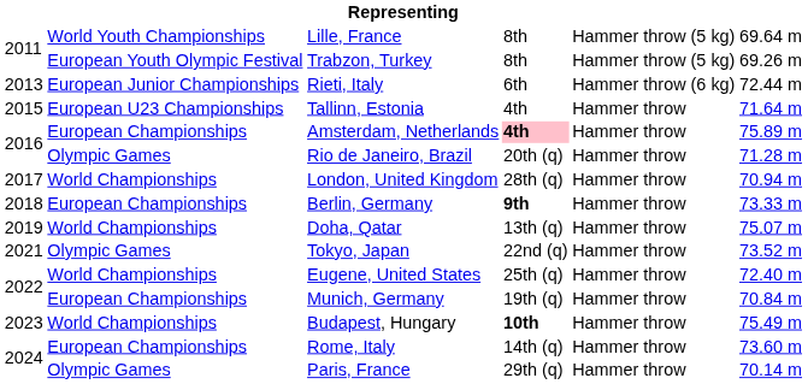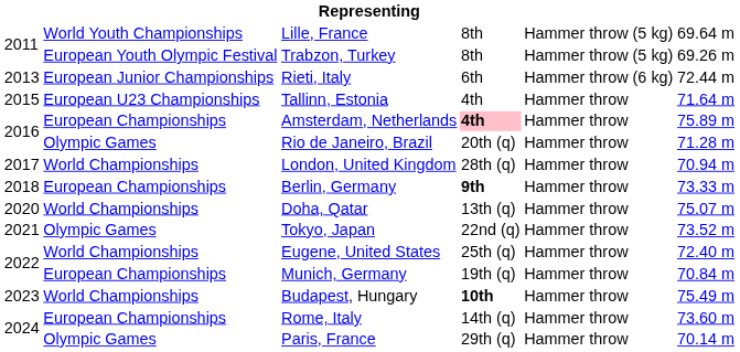 <table>
 <tr>
 <th colspan="6">Representing </th>
 </tr>
 <tr>
 <td rowspan=2>2011</td>
 <td><a href='#'>World Youth Championships</a></td>
 <td><a href='#'>Lille, France</a></td>
 <td>8th</td>
 <td>Hammer throw (5 kg)</td>
 <td>69.64 m</td>
 </tr>
 <tr>
 <td><a href='#'>European Youth Olympic Festival</a></td>
 <td><a href='#'>Trabzon, Turkey</a></td>
 <td>8th</td>
 <td>Hammer throw (5 kg)</td>
 <td>69.26 m</td>
 </tr>
 <tr>
 <td>2013</td>
 <td><a href='#'>European Junior Championships</a></td>
 <td><a href='#'>Rieti, Italy</a></td>
 <td>6th</td>
 <td>Hammer throw (6 kg)</td>
 <td>72.44 m</td>
 </tr>
 <tr>
 <td>2015</td>
 <td><a href='#'>European U23 Championships</a></td>
 <td><a href='#'>Tallinn, Estonia</a></td>
 <td>4th</td>
 <td>Hammer throw</td>
 <td><a href='#'>71.64 m</a></td>
 </tr>
 <tr>
 <td rowspan=2>2016</td>
 <td><a href='#'>European Championships</a></td>
 <td><a href='#'>Amsterdam, Netherlands</a></td>
 <td style="background: pink;"><strong>4th</strong></td>
 <td>Hammer throw</td>
 <td><a href='#'>75.89 m</a></td>
 </tr>
 <tr>
 <td><a href='#'>Olympic Games</a></td>
 <td><a href='#'>Rio de Janeiro, Brazil</a></td>
 <td>20th (q)</td>
 <td>Hammer throw</td>
 <td><a href='#'>71.28 m</a></td>
 </tr>
 <tr>
 <td>2017</td>
 <td><a href='#'>World Championships</a></td>
 <td><a href='#'>London, United Kingdom</a></td>
 <td>28th (q)</td>
 <td>Hammer throw</td>
 <td><a href='#'>70.94 m</a></td>
 </tr>
 <tr>
 <td>2018</td>
 <td><a href='#'>European Championships</a></td>
 <td><a href='#'>Berlin, Germany</a></td>
 <td><strong>9th</strong></td>
 <td>Hammer throw</td>
 <td><a href='#'>73.33 m</a></td>
 </tr>
 <tr>
-<td>2019</td>
+<td>2020</td>
 <td><a href='#'>World Championships</a></td>
 <td><a href='#'>Doha, Qatar</a></td>
 <td>13th (q)</td>
 <td>Hammer throw</td>
 <td><a href='#'>75.07 m</a></td>
 </tr>
 <tr>
 <td>2021</td>
 <td><a href='#'>Olympic Games</a></td>
 <td><a href='#'>Tokyo, Japan</a></td>
 <td>22nd (q)</td>
 <td>Hammer throw</td>
 <td><a href='#'>73.52 m</a></td>
 </tr>
 <tr>
 <td rowspan=2>2022</td>
 <td><a href='#'>World Championships</a></td>
 <td><a href='#'>Eugene, United States</a></td>
 <td>25th (q)</td>
 <td>Hammer throw</td>
 <td><a href='#'>72.40 m</a></td>
 </tr>
 <tr>
 <td><a href='#'>European Championships</a></td>
 <td><a href='#'>Munich, Germany</a></td>
 <td>19th (q)</td>
 <td>Hammer throw</td>
 <td><a href='#'>70.84 m</a></td>
 </tr>
 <tr>
 <td>2023</td>
 <td><a href='#'>World Championships</a></td>
 <td><a href='#'>Budapest</a>, Hungary</td>
 <td><strong>10th</strong></td>
 <td>Hammer throw</td>
 <td><a href='#'>75.49 m</a></td>
 </tr>
 <tr>
 <td rowspan=2>2024</td>
 <td><a href='#'>European Championships</a></td>
 <td><a href='#'>Rome, Italy</a></td>
 <td>14th (q)</td>
 <td>Hammer throw</td>
 <td><a href='#'>73.60 m</a></td>
 </tr>
 <tr>
 <td><a href='#'>Olympic Games</a></td>
 <td><a href='#'>Paris, France</a></td>
 <td>29th (q)</td>
 <td>Hammer throw</td>
 <td><a href='#'>70.14 m</a></td>
 </tr>
 </table>
